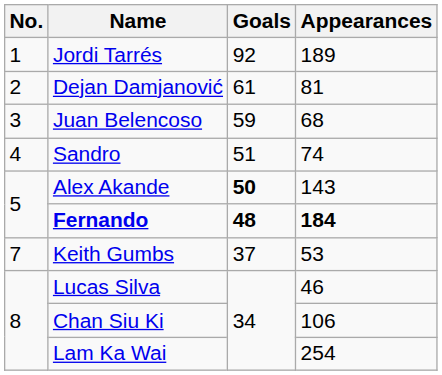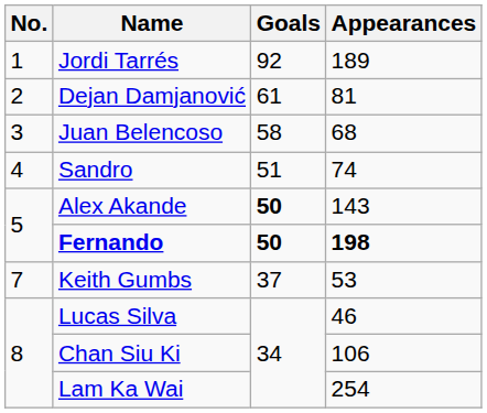 <table class="wikitable">
 <tr>
 <th>No.</th>
 <th>Name</th>
 <th>Goals</th>
 <th>Appearances</th>
 </tr>
 <tr>
 <td>1</td>
 <td><a href='#'>Jordi Tarrés</a></td>
 <td>92</td>
 <td>189</td>
 </tr>
 <tr>
 <td>2</td>
 <td><a href='#'>Dejan Damjanović</a></td>
 <td>61</td>
 <td>81</td>
 </tr>
 <tr>
 <td>3</td>
 <td><a href='#'>Juan Belencoso</a></td>
-<td>59</td>
+<td>58</td>
 <td>68</td>
 </tr>
 <tr>
 <td>4</td>
 <td><a href='#'>Sandro</a></td>
 <td>51</td>
 <td>74</td>
 </tr>
 <tr>
 <td rowspan=2>5</td>
 <td><a href='#'>Alex Akande</a></td>
 <td><strong>50</strong></td>
 <td>143</td>
 </tr>
 <tr>
 <td><strong><a href='#'>Fernando</a></strong></td>
-<td><strong>48</strong></td>
-<td><strong>184</strong></td>
+<td><strong>50</strong></td>
+<td><strong>198</strong></td>
 </tr>
 <tr>
 <td>7</td>
 <td><a href='#'>Keith Gumbs</a></td>
 <td>37</td>
 <td>53</td>
 </tr>
 <tr>
 <td rowspan=3>8</td>
 <td><a href='#'>Lucas Silva</a></td>
 <td rowspan=3>34</td>
 <td>46</td>
 </tr>
 <tr>
 <td><a href='#'>Chan Siu Ki</a></td>
 <td>106</td>
 </tr>
 <tr>
 <td><a href='#'>Lam Ka Wai</a></td>
 <td>254</td>
 </tr>
 </table>
